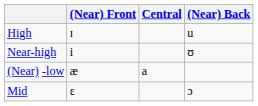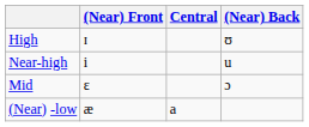 <table class="wikitable">
 <tr>
 <th></th>
 <th><a href='#'>(Near) Front</a></th>
 <th><a href='#'>Central</a></th>
 <th><a href='#'>(Near) Back</a></th>
 </tr>
 <tr>
 <td><a href='#'>High</a></td>
 <td>ɪ</td>
 <td></td>
-<td>u</td>
+<td>ʊ</td>
 </tr>
 <tr>
 <td><a href='#'>Near-high</a></td>
 <td>i</td>
 <td></td>
-<td>ʊ</td>
+<td>u</td>
+</tr>
+<tr>
+<td><a href='#'>Mid</a></td>
+<td>ɛ</td>
+<td></td>
+<td>ɔ</td>
 </tr>
 <tr>
 <td><a href='#'>(Near)</a> <a href='#'>-low</a></td>
 <td>æ</td>
 <td>a</td>
 <td></td>
 </tr>
-<tr>
-<td><a href='#'>Mid</a></td>
-<td>ɛ</td>
-<td></td>
-<td>ɔ</td>
-</tr>
 </table>
